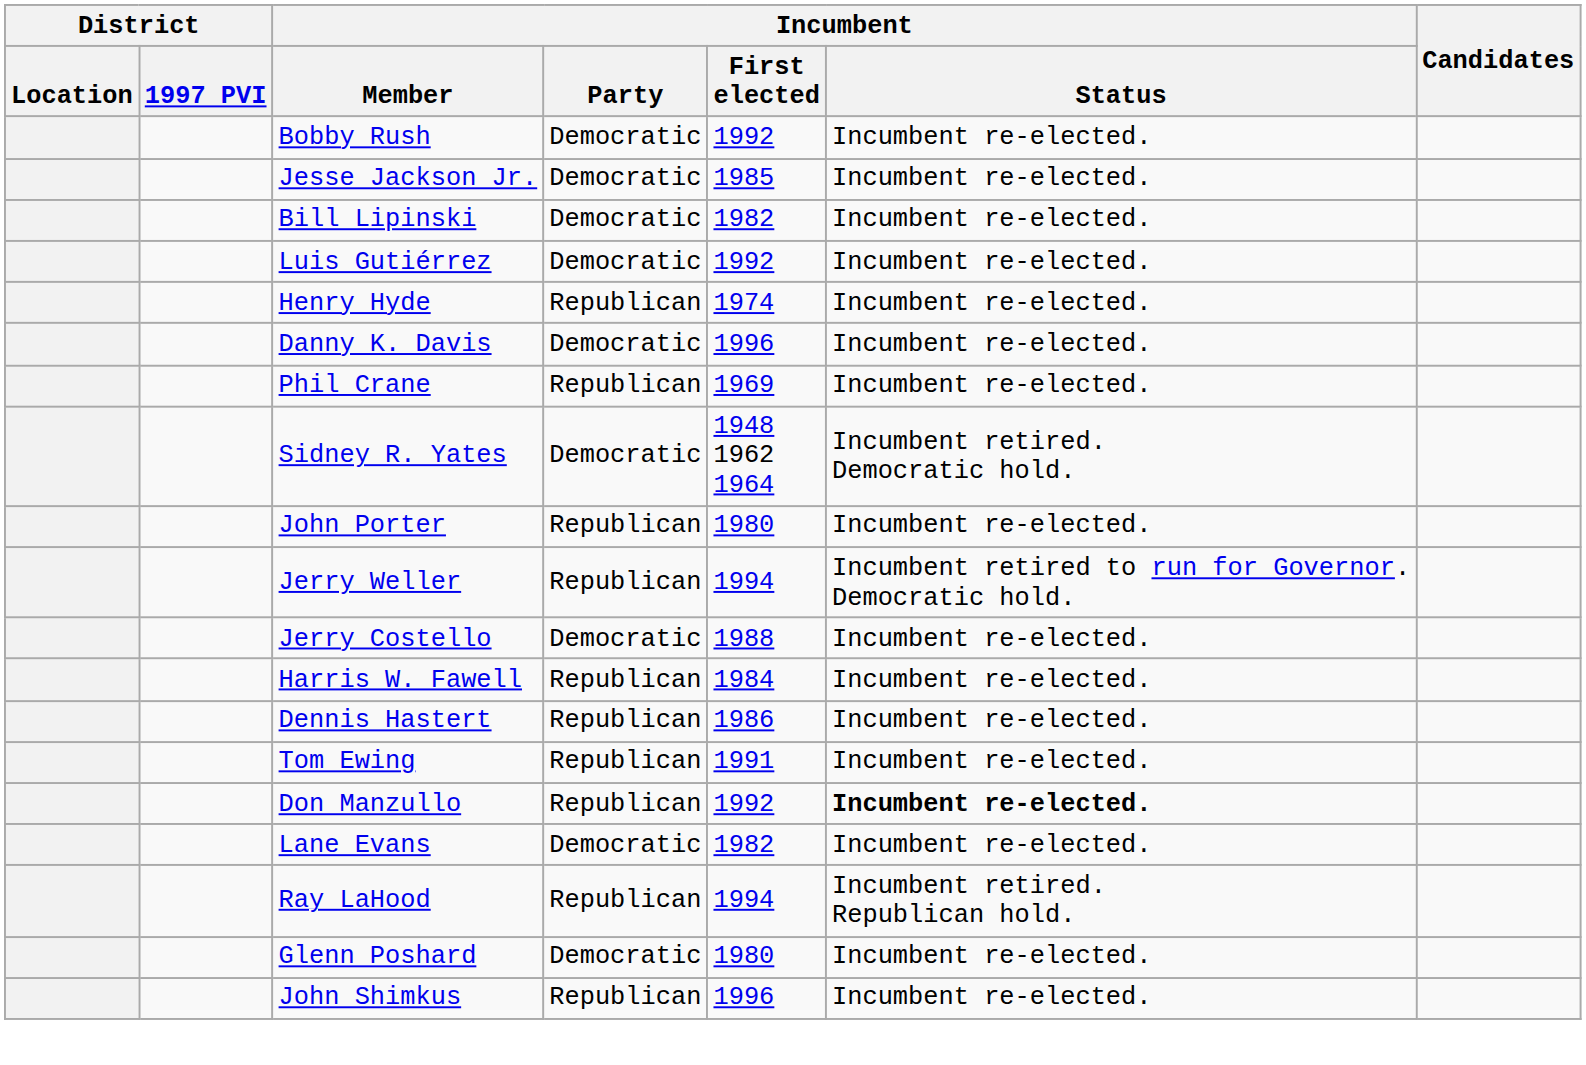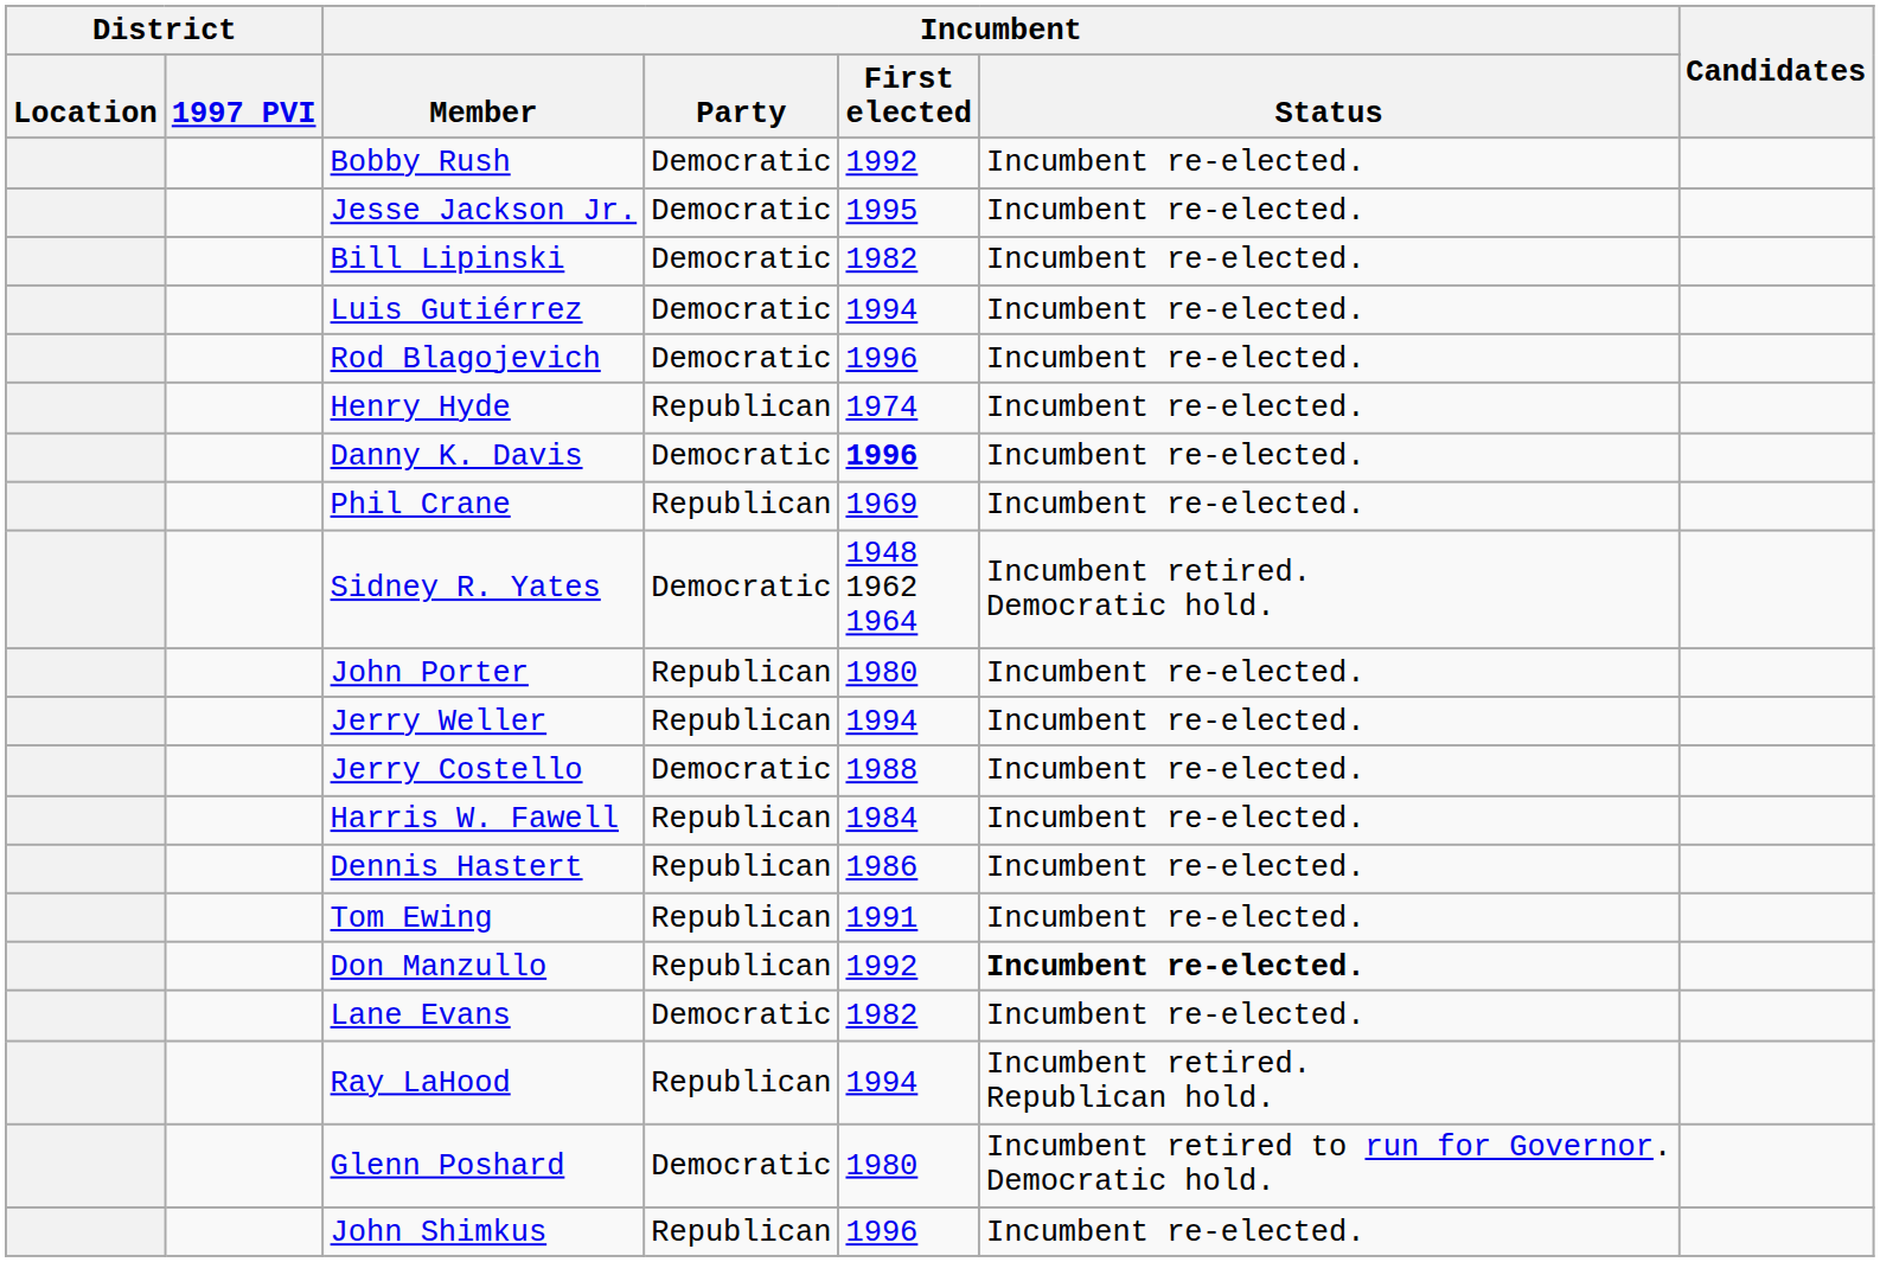 <table class="wikitable sortable">
 <tr>
 <th colspan=2>District</th>
 <th colspan=4>Incumbent</th>
 <th rowspan=2 class="unsortable">Candidates</th>
 </tr>
 <tr valign=bottom>
 <th>Location</th>
 <th><a href='#'>1997 PVI</a></th>
 <th>Member</th>
 <th>Party</th>
 <th>First<br>elected</th>
 <th>Status</th>
 </tr>
 <tr>
 <th></th>
 <td></td>
 <td><a href='#'>Bobby Rush</a></td>
 <td>Democratic</td>
 <td><a href='#'>1992</a></td>
 <td>Incumbent re-elected.</td>
 <td nowrap></td>
 </tr>
 <tr>
 <th></th>
 <td></td>
 <td><a href='#'>Jesse Jackson Jr.</a></td>
 <td>Democratic</td>
-<td><a href='#'>1985</a></td>
+<td><a href='#'>1995</a></td>
 <td>Incumbent re-elected.</td>
 <td nowrap></td>
 </tr>
 <tr>
 <th></th>
 <td></td>
 <td><a href='#'>Bill Lipinski</a></td>
 <td>Democratic</td>
 <td><a href='#'>1982</a></td>
 <td>Incumbent re-elected.</td>
 <td nowrap></td>
 </tr>
 <tr>
 <th></th>
 <td></td>
 <td><a href='#'>Luis Gutiérrez</a></td>
 <td>Democratic</td>
-<td><a href='#'>1992</a></td>
+<td><a href='#'>1994</a></td>
+<td>Incumbent re-elected.</td>
+<td nowrap></td>
+</tr>
+<tr>
+<th></th>
+<td></td>
+<td><a href='#'>Rod Blagojevich</a></td>
+<td>Democratic</td>
+<td><a href='#'>1996</a></td>
 <td>Incumbent re-elected.</td>
 <td nowrap></td>
 </tr>
 <tr>
 <th></th>
 <td></td>
 <td><a href='#'>Henry Hyde</a></td>
 <td>Republican</td>
 <td><a href='#'>1974</a></td>
 <td>Incumbent re-elected.</td>
 <td nowrap></td>
 </tr>
 <tr>
 <th></th>
 <td></td>
 <td><a href='#'>Danny K. Davis</a></td>
 <td>Democratic</td>
-<td><a href='#'>1996</a></td>
+<td><strong><a href='#'>1996</a></strong></td>
 <td>Incumbent re-elected.</td>
 <td nowrap></td>
 </tr>
 <tr>
 <th></th>
 <td></td>
 <td><a href='#'>Phil Crane</a></td>
 <td>Republican</td>
 <td><a href='#'>1969</a></td>
 <td>Incumbent re-elected.</td>
 <td nowrap></td>
 </tr>
 <tr>
 <th></th>
 <td></td>
 <td><a href='#'>Sidney R. Yates</a></td>
 <td>Democratic</td>
 <td><a href='#'>1948</a><br>1962 <br><a href='#'>1964</a></td>
 <td>Incumbent retired.<br>Democratic hold.</td>
 <td nowrap></td>
 </tr>
 <tr>
 <th></th>
 <td></td>
 <td><a href='#'>John Porter</a></td>
 <td>Republican</td>
 <td><a href='#'>1980</a></td>
 <td>Incumbent re-elected.</td>
 <td nowrap></td>
 </tr>
 <tr>
 <th></th>
 <td></td>
 <td><a href='#'>Jerry Weller</a></td>
 <td>Republican</td>
 <td><a href='#'>1994</a></td>
-<td>Incumbent retired to <a href='#'>run for Governor</a>.<br>Democratic hold.</td>
+<td>Incumbent re-elected.</td>
 <td nowrap></td>
 </tr>
 <tr>
 <th></th>
 <td></td>
 <td><a href='#'>Jerry Costello</a></td>
 <td>Democratic</td>
 <td><a href='#'>1988</a></td>
 <td>Incumbent re-elected.</td>
 <td nowrap></td>
 </tr>
 <tr>
 <th></th>
 <td></td>
 <td><a href='#'>Harris W. Fawell</a></td>
 <td>Republican</td>
 <td><a href='#'>1984</a></td>
 <td>Incumbent re-elected.</td>
 <td nowrap></td>
 </tr>
 <tr>
 <th></th>
 <td></td>
 <td><a href='#'>Dennis Hastert</a></td>
 <td>Republican</td>
 <td><a href='#'>1986</a></td>
 <td>Incumbent re-elected.</td>
 <td nowrap></td>
 </tr>
 <tr>
 <th></th>
 <td></td>
 <td><a href='#'>Tom Ewing</a></td>
 <td>Republican</td>
 <td><a href='#'>1991</a></td>
 <td>Incumbent re-elected.</td>
 <td nowrap></td>
 </tr>
 <tr>
 <th></th>
 <td></td>
 <td><a href='#'>Don Manzullo</a></td>
 <td>Republican</td>
 <td><a href='#'>1992</a></td>
 <td><strong>Incumbent re-elected.</strong></td>
 <td nowrap></td>
 </tr>
 <tr>
 <th></th>
 <td></td>
 <td><a href='#'>Lane Evans</a></td>
 <td>Democratic</td>
 <td><a href='#'>1982</a></td>
 <td>Incumbent re-elected.</td>
 <td nowrap></td>
 </tr>
 <tr>
 <th></th>
 <td></td>
 <td><a href='#'>Ray LaHood</a></td>
 <td>Republican</td>
 <td><a href='#'>1994</a></td>
 <td>Incumbent retired.<br>Republican hold.</td>
 <td nowrap></td>
 </tr>
 <tr>
 <th></th>
 <td></td>
 <td><a href='#'>Glenn Poshard</a></td>
 <td>Democratic</td>
 <td><a href='#'>1980</a></td>
-<td>Incumbent re-elected.</td>
+<td>Incumbent retired to <a href='#'>run for Governor</a>.<br>Democratic hold.</td>
 <td nowrap></td>
 </tr>
 <tr>
 <th></th>
 <td></td>
 <td><a href='#'>John Shimkus</a></td>
 <td>Republican</td>
 <td><a href='#'>1996</a></td>
 <td>Incumbent re-elected.</td>
 <td nowrap></td>
 </tr>
 </table>
